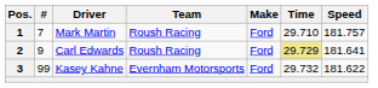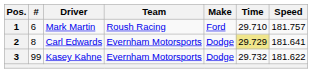 <table class="wikitable" style="font-size:95%">
 <tr>
 <th>Pos.</th>
 <th>#</th>
 <th>Driver</th>
 <th>Team</th>
 <th>Make</th>
 <th>Time</th>
 <th>Speed</th>
 </tr>
 <tr>
 <th>1</th>
-<td>7</td>
+<td>6</td>
 <td><a href='#'>Mark Martin</a></td>
 <td><a href='#'>Roush Racing</a></td>
 <td><a href='#'>Ford</a></td>
 <td>29.710</td>
 <td>181.757</td>
 </tr>
 <tr>
 <th>2</th>
-<td>9</td>
+<td>8</td>
 <td><a href='#'>Carl Edwards</a></td>
-<td><a href='#'>Roush Racing</a></td>
-<td><a href='#'>Ford</a></td>
+<td><a href='#'>Evernham Motorsports</a></td>
+<td><a href='#'>Dodge</a></td>
 <td style="background: khaki;">29.729</td>
 <td>181.641</td>
 </tr>
 <tr>
 <th>3</th>
 <td>99</td>
 <td><a href='#'>Kasey Kahne</a></td>
 <td><a href='#'>Evernham Motorsports</a></td>
-<td><a href='#'>Ford</a></td>
+<td><a href='#'>Dodge</a></td>
 <td>29.732</td>
 <td>181.622</td>
 </tr>
 <tr>
 <th colspan="7"></th>
 </tr>
 </table>
